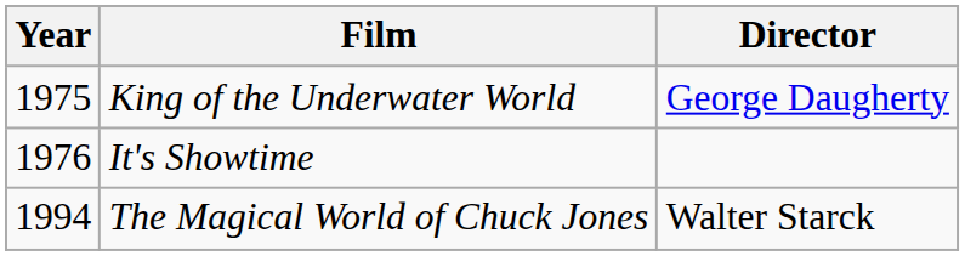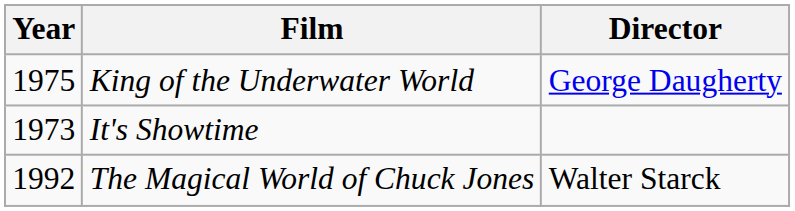 <table class="wikitable">
 <tr>
 <th>Year</th>
 <th>Film</th>
 <th>Director</th>
 </tr>
 <tr>
 <td>1975</td>
 <td><em>King of the Underwater World</em></td>
 <td><a href='#'>George Daugherty</a></td>
 </tr>
 <tr>
-<td>1976</td>
+<td>1973</td>
 <td><em>It's Showtime</em></td>
 <td></td>
 </tr>
 <tr>
-<td>1994</td>
+<td>1992</td>
 <td><em>The Magical World of Chuck Jones</em></td>
 <td>Walter Starck</td>
 </tr>
 </table>
